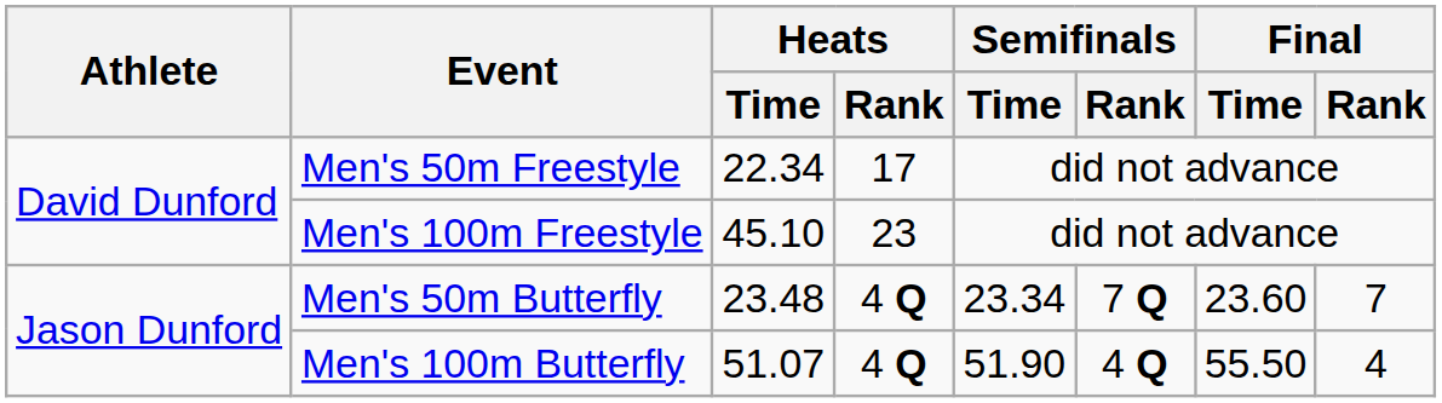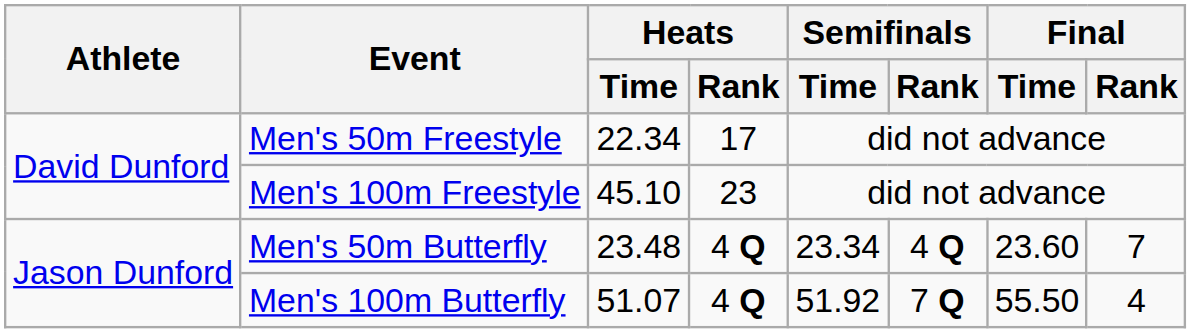 <table class=wikitable style="font-size:90%">
 <tr>
 <th rowspan="2">Athlete</th>
 <th rowspan="2">Event</th>
 <th colspan="2">Heats</th>
 <th colspan="2">Semifinals</th>
 <th colspan="2">Final</th>
 </tr>
 <tr>
 <th>Time</th>
 <th>Rank</th>
 <th>Time</th>
 <th>Rank</th>
 <th>Time</th>
 <th>Rank</th>
 </tr>
 <tr>
 <td rowspan="2"><a href='#'>David Dunford</a></td>
 <td><a href='#'>Men's 50m Freestyle</a></td>
 <td align=center>22.34</td>
 <td align=center>17</td>
 <td align=center colspan=4>did not advance</td>
 </tr>
 <tr>
 <td><a href='#'>Men's 100m Freestyle</a></td>
 <td align=center>45.10</td>
 <td align=center>23</td>
 <td align=center colspan=4>did not advance</td>
 </tr>
 <tr>
 <td rowspan="2"><a href='#'>Jason Dunford</a></td>
 <td><a href='#'>Men's 50m Butterfly</a></td>
 <td align=center>23.48</td>
 <td align=center>4 <strong>Q</strong></td>
 <td align=center>23.34</td>
-<td align=center>7 <strong>Q</strong></td>
+<td align=center>4 <strong>Q</strong></td>
 <td align=center>23.60</td>
 <td align=center>7</td>
 </tr>
 <tr>
 <td><a href='#'>Men's 100m Butterfly</a></td>
 <td align=center>51.07</td>
 <td align=center>4 <strong>Q</strong></td>
-<td align=center>51.90</td>
-<td align=center>4 <strong>Q</strong></td>
+<td align=center>51.92</td>
+<td align=center>7 <strong>Q</strong></td>
 <td align=center>55.50</td>
 <td align=center>4</td>
 </tr>
 </table>
